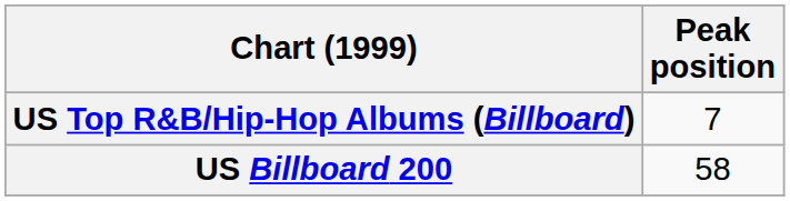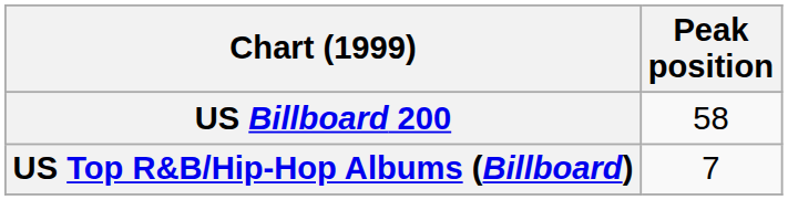 <table class="wikitable sortable plainrowheaders" style="text-align:center">
 <tr>
 <th scope="col">Chart (1999)</th>
 <th scope="col">Peak<br> position</th>
 </tr>
 <tr>
+<th scope="row">US <a href='#'><em>Billboard</em> 200</a></th>
+<td>58</td>
+</tr>
+<tr>
 <th scope="row">US <a href='#'>Top R&B/Hip-Hop Albums</a> (<em><a href='#'>Billboard</a></em>)</th>
 <td>7</td>
 </tr>
-<tr>
-<th scope="row">US <a href='#'><em>Billboard</em> 200</a></th>
-<td>58</td>
-</tr>
 </table>
